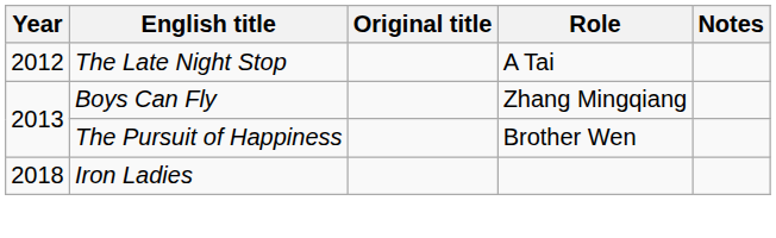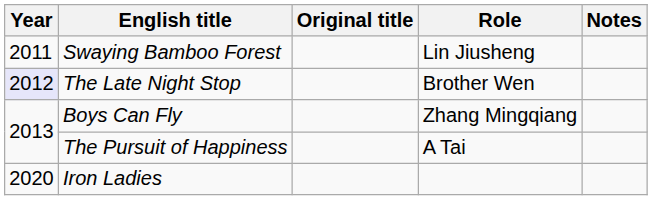 <table class="wikitable">
 <tr>
 <th>Year</th>
 <th>English title</th>
 <th>Original title</th>
 <th>Role</th>
 <th class="unsortable">Notes</th>
 </tr>
 <tr>
-<td>2012</td>
+<td>2011</td>
+<td><em>Swaying Bamboo Forest</em></td>
+<td></td>
+<td>Lin Jiusheng</td>
+<td></td>
+</tr>
+<tr>
+<td style="background: lavender;">2012</td>
 <td><em>The Late Night Stop</em></td>
 <td></td>
-<td>A Tai</td>
+<td>Brother Wen</td>
 <td></td>
 </tr>
 <tr>
 <td rowspan="2">2013</td>
 <td><em>Boys Can Fly</em></td>
 <td></td>
 <td>Zhang Mingqiang</td>
 <td></td>
 </tr>
 <tr>
 <td><em>The Pursuit of Happiness</em></td>
 <td></td>
-<td>Brother Wen</td>
+<td>A Tai</td>
 <td></td>
 </tr>
 <tr>
-<td>2018</td>
+<td>2020</td>
 <td><em>Iron Ladies</em></td>
 <td></td>
 <td></td>
 <td></td>
 </tr>
 </table>
